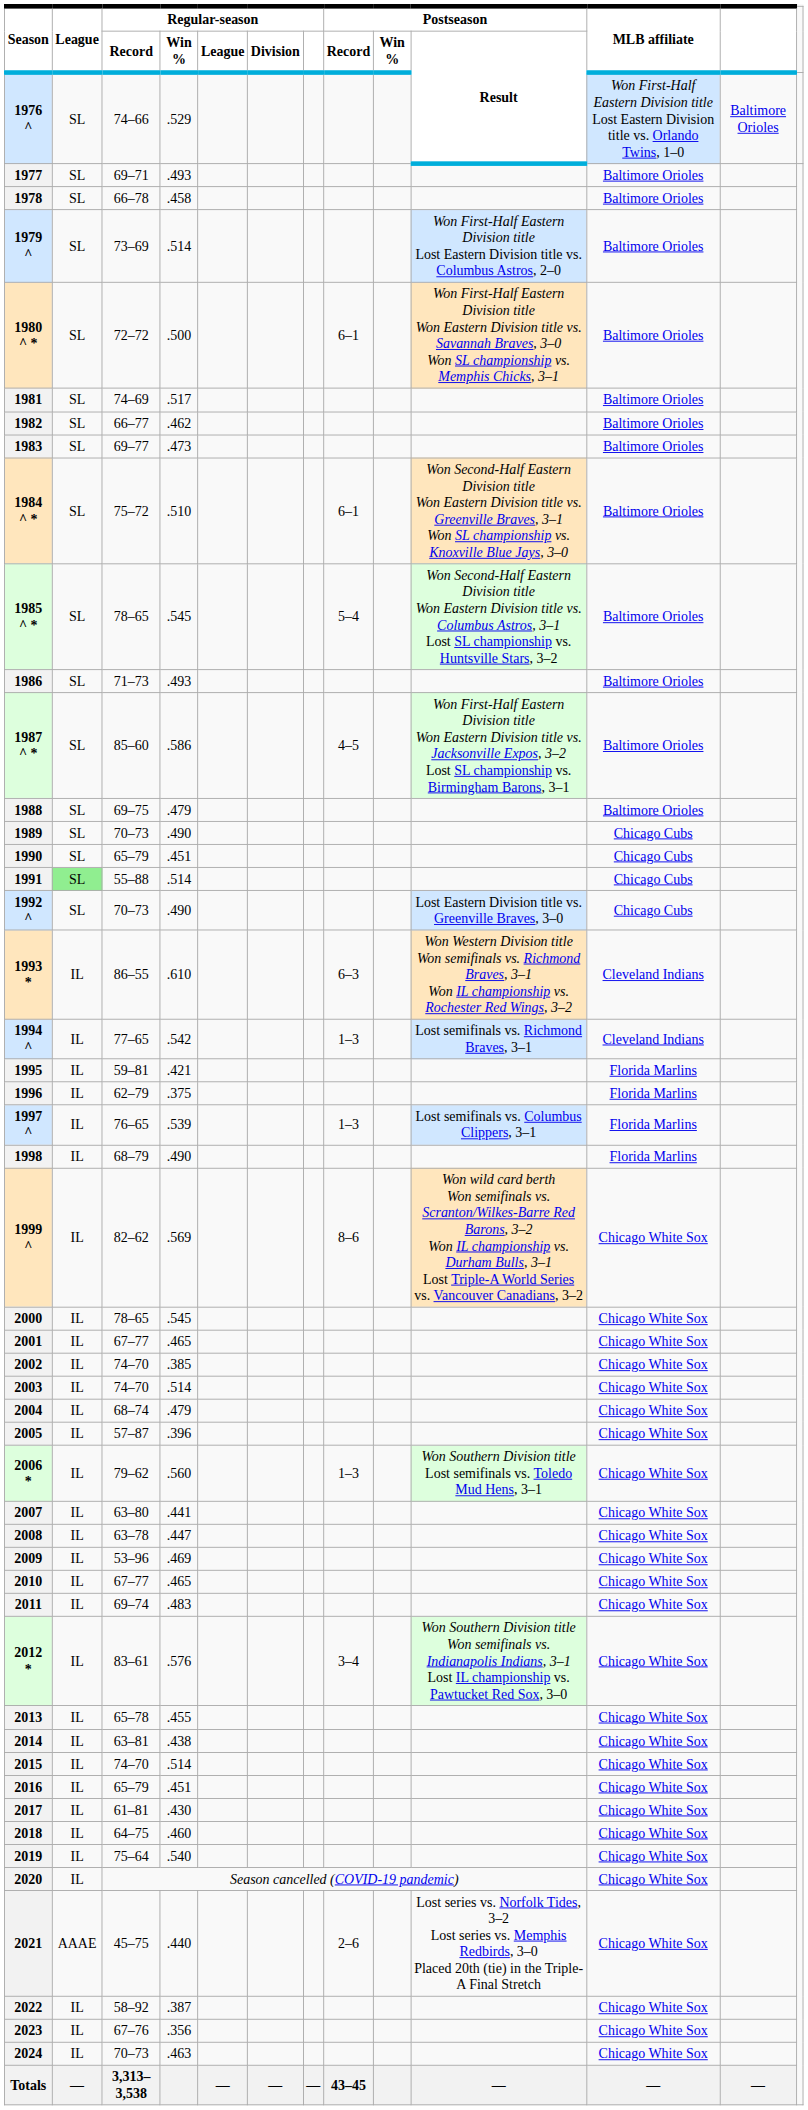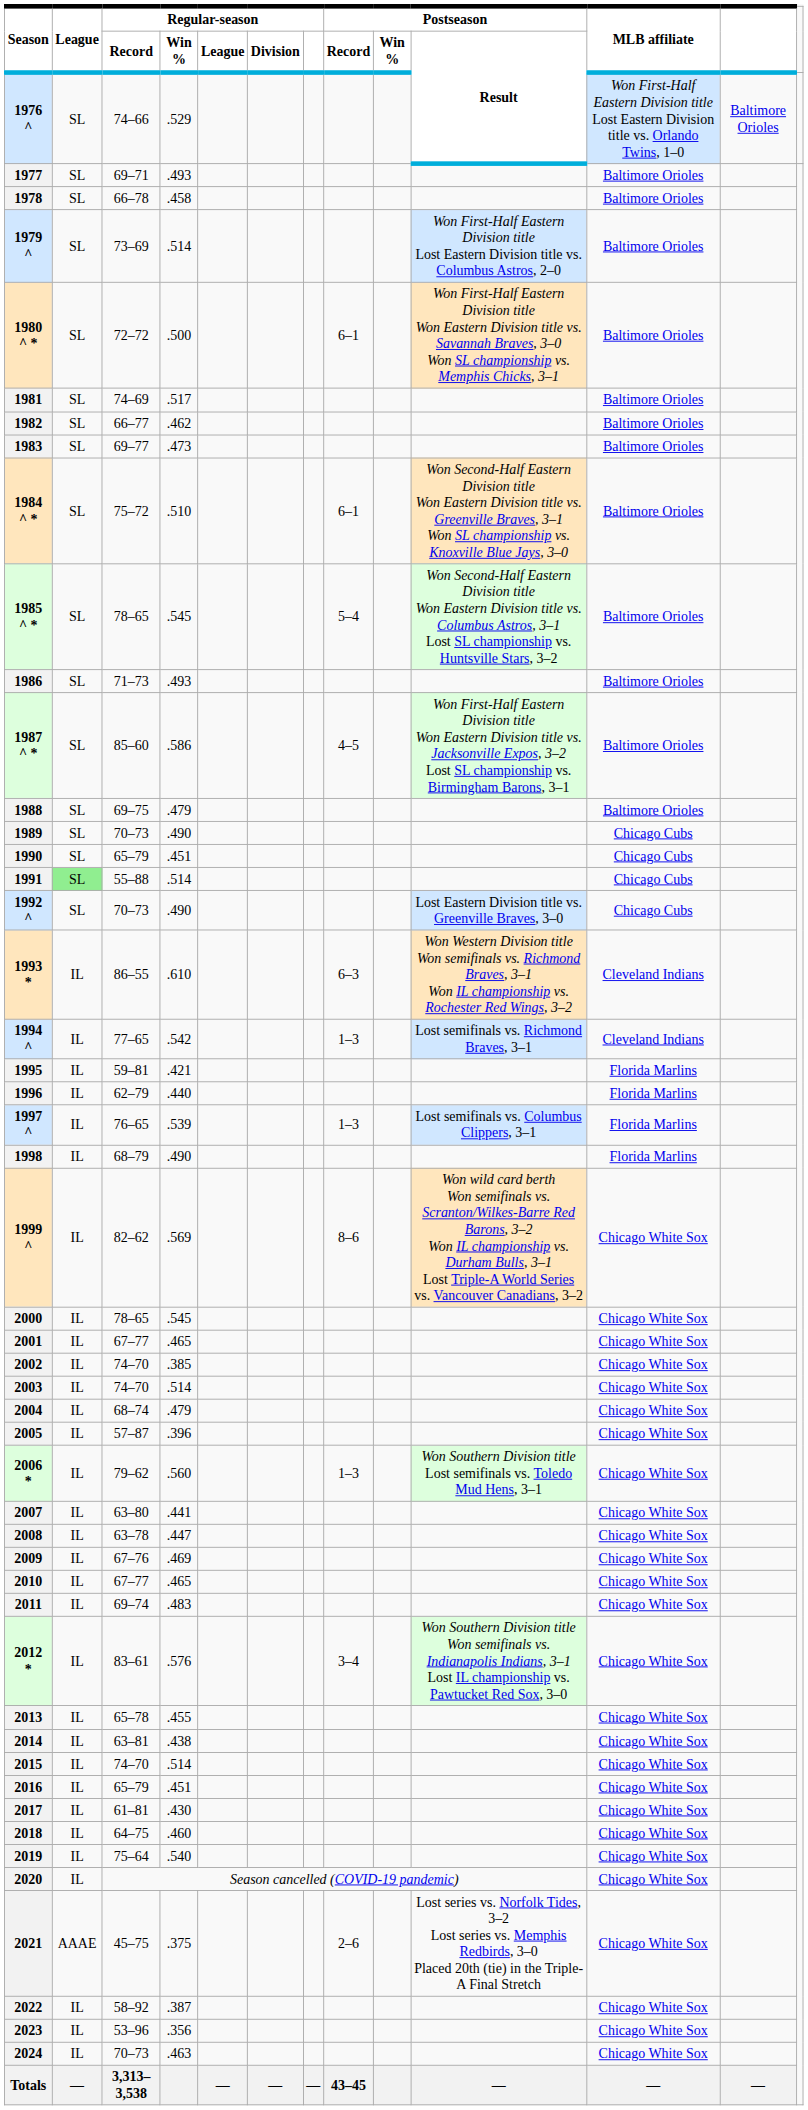 <table class="wikitable sortable plainrowheaders" style="font-size: 95%; text-align:center;">
 <tr>
 <th rowspan="2" scope="col" style="background-color:#ffffff; border-top:#000 5px solid; border-bottom:#00aedb 5px solid; color:#000000">Season</th>
 <th rowspan="2" scope="col" style="background-color:#ffffff; border-top:#000 5px solid; border-bottom:#00aedb 5px solid; color:#000000">League</th>
 <th colspan="5" scope="col" style="background-color:#ffffff; border-top:#000 5px solid; color:#000000">Regular-season</th>
 <th colspan="3" scope="col" style="background-color:#ffffff; border-top:#000 5px solid; color:#000000">Postseason</th>
 <th rowspan="2" scope="col" style="background-color:#ffffff; border-top:#000 5px solid; border-bottom:#00aedb 5px solid; color:#000000">MLB affiliate</th>
 <th class="unsortable" rowspan="2" scope="col" style="background-color:#ffffff; border-top:#000 5px solid; border-bottom:#00aedb 5px solid; color:#000000"></th>
 </tr>
 <tr>
 <th scope="col" style="background-color:#ffffff; border-bottom:#00aedb 5px solid; color:#000000">Record</th>
 <th scope="col" style="background-color:#ffffff; border-bottom:#00aedb 5px solid; color:#000000">Win %</th>
 <th scope="col" style="background-color:#ffffff; border-bottom:#00aedb 5px solid; color:#000000">League</th>
 <th scope="col" style="background-color:#ffffff; border-bottom:#00aedb 5px solid; color:#000000">Division</th>
 <th scope="col" style="background-color:#ffffff; border-bottom:#00aedb 5px solid; color:#000000"></th>
 <th scope="col" style="background-color:#ffffff; border-bottom:#00aedb 5px solid; color:#000000">Record</th>
 <th scope="col" style="background-color:#ffffff; border-bottom:#00aedb 5px solid; color:#000000">Win %</th>
 <th class="unsortable" rowspan="2" scope="col" style="background-color:#ffffff; border-bottom:#00aedb 5px solid; color:#000000">Result</th>
 </tr>
 <tr>
 <th scope="row" style="text-align:center; background:#D0E7FF">1976<br>^</th>
 <td>SL</td>
 <td>74–66</td>
 <td>.529</td>
 <td></td>
 <td></td>
 <td></td>
 <td></td>
 <td></td>
 <td bgcolor="#D0E7FF"><em>Won First-Half Eastern Division title</em><br>Lost Eastern Division title vs. <a href='#'>Orlando Twins</a>, 1–0</td>
 <td><a href='#'>Baltimore Orioles</a></td>
 <td></td>
 </tr>
 <tr>
 <th scope="row" style="text-align:center">1977</th>
 <td>SL</td>
 <td>69–71</td>
 <td>.493</td>
 <td></td>
 <td></td>
 <td></td>
 <td></td>
 <td></td>
 <td></td>
 <td><a href='#'>Baltimore Orioles</a></td>
 <td></td>
 </tr>
 <tr>
 <th scope="row" style="text-align:center">1978</th>
 <td>SL</td>
 <td>66–78</td>
 <td>.458</td>
 <td></td>
 <td></td>
 <td></td>
 <td></td>
 <td></td>
 <td></td>
 <td><a href='#'>Baltimore Orioles</a></td>
 <td></td>
 </tr>
 <tr>
 <th scope="row" style="text-align:center; background:#D0E7FF">1979<br>^</th>
 <td>SL</td>
 <td>73–69</td>
 <td>.514</td>
 <td></td>
 <td></td>
 <td></td>
 <td></td>
 <td></td>
 <td bgcolor="#D0E7FF"><em>Won First-Half Eastern Division title</em><br>Lost Eastern Division title vs. <a href='#'>Columbus Astros</a>, 2–0</td>
 <td><a href='#'>Baltimore Orioles</a></td>
 <td></td>
 </tr>
 <tr>
 <th scope="row" style="text-align:center; background:#FFE6BD">1980<br>^ * </th>
 <td>SL</td>
 <td>72–72</td>
 <td>.500</td>
 <td></td>
 <td></td>
 <td></td>
 <td>6–1</td>
 <td></td>
 <td bgcolor="#FFE6BD"><em>Won First-Half Eastern Division title</em><br><em>Won Eastern Division title vs. <a href='#'>Savannah Braves</a>, 3–0</em><br><em>Won <a href='#'>SL championship</a> vs. <a href='#'>Memphis Chicks</a>, 3–1</em></td>
 <td><a href='#'>Baltimore Orioles</a></td>
 <td></td>
 </tr>
 <tr>
 <th scope="row" style="text-align:center">1981</th>
 <td>SL</td>
 <td>74–69</td>
 <td>.517</td>
 <td></td>
 <td></td>
 <td></td>
 <td></td>
 <td></td>
 <td></td>
 <td><a href='#'>Baltimore Orioles</a></td>
 <td></td>
 </tr>
 <tr>
 <th scope="row" style="text-align:center">1982</th>
 <td>SL</td>
 <td>66–77</td>
 <td>.462</td>
 <td></td>
 <td></td>
 <td></td>
 <td></td>
 <td></td>
 <td></td>
 <td><a href='#'>Baltimore Orioles</a></td>
 <td></td>
 </tr>
 <tr>
 <th scope="row" style="text-align:center">1983</th>
 <td>SL</td>
 <td>69–77</td>
 <td>.473</td>
 <td></td>
 <td></td>
 <td></td>
 <td></td>
 <td></td>
 <td></td>
 <td><a href='#'>Baltimore Orioles</a></td>
 <td></td>
 </tr>
 <tr>
 <th scope="row" style="text-align:center; background:#FFE6BD">1984<br>^ * </th>
 <td>SL</td>
 <td>75–72</td>
 <td>.510</td>
 <td></td>
 <td></td>
 <td></td>
 <td>6–1</td>
 <td></td>
 <td bgcolor="#FFE6BD"><em>Won Second-Half Eastern Division title</em><br><em>Won Eastern Division title vs. <a href='#'>Greenville Braves</a>, 3–1</em><br><em>Won <a href='#'>SL championship</a> vs. <a href='#'>Knoxville Blue Jays</a>, 3–0</em></td>
 <td><a href='#'>Baltimore Orioles</a></td>
 <td></td>
 </tr>
 <tr>
 <th scope="row" style="text-align:center; background:#DDFFDD">1985<br>^ *</th>
 <td>SL</td>
 <td>78–65</td>
 <td>.545</td>
 <td></td>
 <td></td>
 <td></td>
 <td>5–4</td>
 <td></td>
 <td bgcolor="#DDFFDD"><em>Won Second-Half Eastern Division title</em><br><em>Won Eastern Division title vs. <a href='#'>Columbus Astros</a>, 3–1</em><br>Lost <a href='#'>SL championship</a> vs. <a href='#'>Huntsville Stars</a>, 3–2</td>
 <td><a href='#'>Baltimore Orioles</a></td>
 <td></td>
 </tr>
 <tr>
 <th scope="row" style="text-align:center">1986</th>
 <td>SL</td>
 <td>71–73</td>
 <td>.493</td>
 <td></td>
 <td></td>
 <td></td>
 <td></td>
 <td></td>
 <td></td>
 <td><a href='#'>Baltimore Orioles</a></td>
 <td></td>
 </tr>
 <tr>
 <th scope="row" style="text-align:center; background:#DDFFDD">1987<br>^ *</th>
 <td>SL</td>
 <td>85–60</td>
 <td>.586</td>
 <td></td>
 <td></td>
 <td></td>
 <td>4–5</td>
 <td></td>
 <td bgcolor="#DDFFDD"><em>Won First-Half Eastern Division title</em><br><em>Won Eastern Division title vs. <a href='#'>Jacksonville Expos</a>, 3–2</em><br>Lost <a href='#'>SL championship</a> vs. <a href='#'>Birmingham Barons</a>, 3–1</td>
 <td><a href='#'>Baltimore Orioles</a></td>
 <td></td>
 </tr>
 <tr>
 <th scope="row" style="text-align:center">1988</th>
 <td>SL</td>
 <td>69–75</td>
 <td>.479</td>
 <td></td>
 <td></td>
 <td></td>
 <td></td>
 <td></td>
 <td></td>
 <td><a href='#'>Baltimore Orioles</a></td>
 <td></td>
 </tr>
 <tr>
 <th scope="row" style="text-align:center">1989</th>
 <td>SL</td>
 <td>70–73</td>
 <td>.490</td>
 <td></td>
 <td></td>
 <td></td>
 <td></td>
 <td></td>
 <td></td>
 <td><a href='#'>Chicago Cubs</a></td>
 <td></td>
 </tr>
 <tr>
 <th scope="row" style="text-align:center">1990</th>
 <td>SL</td>
 <td>65–79</td>
 <td>.451</td>
 <td></td>
 <td></td>
 <td></td>
 <td></td>
 <td></td>
 <td></td>
 <td><a href='#'>Chicago Cubs</a></td>
 <td></td>
 </tr>
 <tr>
 <th scope="row" style="text-align:center">1991</th>
 <td style="background: lightgreen;">SL</td>
 <td>55–88</td>
 <td>.514</td>
 <td></td>
 <td></td>
 <td></td>
 <td></td>
 <td></td>
 <td></td>
 <td><a href='#'>Chicago Cubs</a></td>
 <td></td>
 </tr>
 <tr>
 <th scope="row" style="text-align:center; background:#D0E7FF">1992<br>^</th>
 <td>SL</td>
 <td>70–73</td>
 <td>.490</td>
 <td></td>
 <td></td>
 <td></td>
 <td></td>
 <td></td>
 <td bgcolor="#D0E7FF">Lost Eastern Division title vs. <a href='#'>Greenville Braves</a>, 3–0</td>
 <td><a href='#'>Chicago Cubs</a></td>
 <td></td>
 </tr>
 <tr>
 <th scope="row" style="text-align:center; background:#FFE6BD">1993<br>* </th>
 <td>IL</td>
 <td>86–55</td>
 <td>.610</td>
 <td></td>
 <td></td>
 <td></td>
 <td>6–3</td>
 <td></td>
 <td bgcolor="#FFE6BD"><em>Won Western Division title</em><br><em>Won semifinals vs. <a href='#'>Richmond Braves</a>, 3–1</em><br><em>Won <a href='#'>IL championship</a> vs. <a href='#'>Rochester Red Wings</a>, 3–2</em></td>
 <td><a href='#'>Cleveland Indians</a></td>
 <td></td>
 </tr>
 <tr>
 <th scope="row" style="text-align:center; background:#D0E7FF">1994<br>^</th>
 <td>IL</td>
 <td>77–65</td>
 <td>.542</td>
 <td></td>
 <td></td>
 <td></td>
 <td>1–3</td>
 <td></td>
 <td bgcolor="#D0E7FF">Lost semifinals vs. <a href='#'>Richmond Braves</a>, 3–1</td>
 <td><a href='#'>Cleveland Indians</a></td>
 <td></td>
 </tr>
 <tr>
 <th scope="row" style="text-align:center">1995</th>
 <td>IL</td>
 <td>59–81</td>
 <td>.421</td>
 <td></td>
 <td></td>
 <td></td>
 <td></td>
 <td></td>
 <td></td>
 <td><a href='#'>Florida Marlins</a></td>
 <td></td>
 </tr>
 <tr>
 <th scope="row" style="text-align:center">1996</th>
 <td>IL</td>
 <td>62–79</td>
-<td>.375</td>
+<td>.440</td>
 <td></td>
 <td></td>
 <td></td>
 <td></td>
 <td></td>
 <td></td>
 <td><a href='#'>Florida Marlins</a></td>
 <td></td>
 </tr>
 <tr>
 <th scope="row" style="text-align:center; background:#D0E7FF">1997<br>^</th>
 <td>IL</td>
 <td>76–65</td>
 <td>.539</td>
 <td></td>
 <td></td>
 <td></td>
 <td>1–3</td>
 <td></td>
 <td bgcolor="#D0E7FF">Lost semifinals vs. <a href='#'>Columbus Clippers</a>, 3–1</td>
 <td><a href='#'>Florida Marlins</a></td>
 <td></td>
 </tr>
 <tr>
 <th scope="row" style="text-align:center">1998</th>
 <td>IL</td>
 <td>68–79</td>
 <td>.490</td>
 <td></td>
 <td></td>
 <td></td>
 <td></td>
 <td></td>
 <td></td>
 <td><a href='#'>Florida Marlins</a></td>
 <td></td>
 </tr>
 <tr>
 <th scope="row" style="text-align:center; background:#FFE6BD">1999<br>^ </th>
 <td>IL</td>
 <td>82–62</td>
 <td>.569</td>
 <td></td>
 <td></td>
 <td></td>
 <td>8–6</td>
 <td></td>
 <td bgcolor="#FFE6BD"><em>Won wild card berth</em><br><em>Won semifinals vs. <a href='#'>Scranton/Wilkes-Barre Red Barons</a>, 3–2</em><br><em>Won <a href='#'>IL championship</a> vs. <a href='#'>Durham Bulls</a>, 3–1</em><br>Lost <a href='#'>Triple-A World Series</a> vs. <a href='#'>Vancouver Canadians</a>, 3–2</td>
 <td><a href='#'>Chicago White Sox</a></td>
 <td></td>
 </tr>
 <tr>
 <th scope="row" style="text-align:center">2000</th>
 <td>IL</td>
 <td>78–65</td>
 <td>.545</td>
 <td></td>
 <td></td>
 <td></td>
 <td></td>
 <td></td>
 <td></td>
 <td><a href='#'>Chicago White Sox</a></td>
 <td></td>
 </tr>
 <tr>
 <th scope="row" style="text-align:center">2001</th>
 <td>IL</td>
 <td>67–77</td>
 <td>.465</td>
 <td></td>
 <td></td>
 <td></td>
 <td></td>
 <td></td>
 <td></td>
 <td><a href='#'>Chicago White Sox</a></td>
 <td></td>
 </tr>
 <tr>
 <th scope="row" style="text-align:center">2002</th>
 <td>IL</td>
 <td>74–70</td>
 <td>.385</td>
 <td></td>
 <td></td>
 <td></td>
 <td></td>
 <td></td>
 <td></td>
 <td><a href='#'>Chicago White Sox</a></td>
 <td></td>
 </tr>
 <tr>
 <th scope="row" style="text-align:center">2003</th>
 <td>IL</td>
 <td>74–70</td>
 <td>.514</td>
 <td></td>
 <td></td>
 <td></td>
 <td></td>
 <td></td>
 <td></td>
 <td><a href='#'>Chicago White Sox</a></td>
 <td></td>
 </tr>
 <tr>
 <th scope="row" style="text-align:center">2004</th>
 <td>IL</td>
 <td>68–74</td>
 <td>.479</td>
 <td></td>
 <td></td>
 <td></td>
 <td></td>
 <td></td>
 <td></td>
 <td><a href='#'>Chicago White Sox</a></td>
 <td></td>
 </tr>
 <tr>
 <th scope="row" style="text-align:center">2005</th>
 <td>IL</td>
 <td>57–87</td>
 <td>.396</td>
 <td></td>
 <td></td>
 <td></td>
 <td></td>
 <td></td>
 <td></td>
 <td><a href='#'>Chicago White Sox</a></td>
 <td></td>
 </tr>
 <tr>
 <th scope="row" style="text-align:center; background:#DDFFDD">2006<br>*</th>
 <td>IL</td>
 <td>79–62</td>
 <td>.560</td>
 <td></td>
 <td></td>
 <td></td>
 <td>1–3</td>
 <td></td>
 <td bgcolor="#DDFFDD"><em>Won Southern Division title</em><br>Lost semifinals vs. <a href='#'>Toledo Mud Hens</a>, 3–1</td>
 <td><a href='#'>Chicago White Sox</a></td>
 <td></td>
 </tr>
 <tr>
 <th scope="row" style="text-align:center">2007</th>
 <td>IL</td>
 <td>63–80</td>
 <td>.441</td>
 <td></td>
 <td></td>
 <td></td>
 <td></td>
 <td></td>
 <td></td>
 <td><a href='#'>Chicago White Sox</a></td>
 <td></td>
 </tr>
 <tr>
 <th scope="row" style="text-align:center">2008</th>
 <td>IL</td>
 <td>63–78</td>
 <td>.447</td>
 <td></td>
 <td></td>
 <td></td>
 <td></td>
 <td></td>
 <td></td>
 <td><a href='#'>Chicago White Sox</a></td>
 <td></td>
 </tr>
 <tr>
 <th scope="row" style="text-align:center">2009</th>
 <td>IL</td>
-<td>53–96</td>
+<td>67–76</td>
 <td>.469</td>
 <td></td>
 <td></td>
 <td></td>
 <td></td>
 <td></td>
 <td></td>
 <td><a href='#'>Chicago White Sox</a></td>
 <td></td>
 </tr>
 <tr>
 <th scope="row" style="text-align:center">2010</th>
 <td>IL</td>
 <td>67–77</td>
 <td>.465</td>
 <td></td>
 <td></td>
 <td></td>
 <td></td>
 <td></td>
 <td></td>
 <td><a href='#'>Chicago White Sox</a></td>
 <td></td>
 </tr>
 <tr>
 <th scope="row" style="text-align:center">2011</th>
 <td>IL</td>
 <td>69–74</td>
 <td>.483</td>
 <td></td>
 <td></td>
 <td></td>
 <td></td>
 <td></td>
 <td></td>
 <td><a href='#'>Chicago White Sox</a></td>
 <td></td>
 </tr>
 <tr>
 <th scope="row" style="text-align:center; background:#DDFFDD">2012<br>*</th>
 <td>IL</td>
 <td>83–61</td>
 <td>.576</td>
 <td></td>
 <td></td>
 <td></td>
 <td>3–4</td>
 <td></td>
 <td bgcolor="#DDFFDD"><em>Won Southern Division title</em><br><em>Won semifinals vs. <a href='#'>Indianapolis Indians</a>, 3–1</em><br>Lost <a href='#'>IL championship</a> vs. <a href='#'>Pawtucket Red Sox</a>, 3–0</td>
 <td><a href='#'>Chicago White Sox</a></td>
 <td></td>
 </tr>
 <tr>
 <th scope="row" style="text-align:center">2013</th>
 <td>IL</td>
 <td>65–78</td>
 <td>.455</td>
 <td></td>
 <td></td>
 <td></td>
 <td></td>
 <td></td>
 <td></td>
 <td><a href='#'>Chicago White Sox</a></td>
 <td></td>
 </tr>
 <tr>
 <th scope="row" style="text-align:center">2014</th>
 <td>IL</td>
 <td>63–81</td>
 <td>.438</td>
 <td></td>
 <td></td>
 <td></td>
 <td></td>
 <td></td>
 <td></td>
 <td><a href='#'>Chicago White Sox</a></td>
 <td></td>
 </tr>
 <tr>
 <th scope="row" style="text-align:center">2015</th>
 <td>IL</td>
 <td>74–70</td>
 <td>.514</td>
 <td></td>
 <td></td>
 <td></td>
 <td></td>
 <td></td>
 <td></td>
 <td><a href='#'>Chicago White Sox</a></td>
 <td></td>
 </tr>
 <tr>
 <th scope="row" style="text-align:center">2016</th>
 <td>IL</td>
 <td>65–79</td>
 <td>.451</td>
 <td></td>
 <td></td>
 <td></td>
 <td></td>
 <td></td>
 <td></td>
 <td><a href='#'>Chicago White Sox</a></td>
 <td></td>
 </tr>
 <tr>
 <th scope="row" style="text-align:center">2017</th>
 <td>IL</td>
 <td>61–81</td>
 <td>.430</td>
 <td></td>
 <td></td>
 <td></td>
 <td></td>
 <td></td>
 <td></td>
 <td><a href='#'>Chicago White Sox</a></td>
 <td></td>
 </tr>
 <tr>
 <th scope="row" style="text-align:center">2018</th>
 <td>IL</td>
 <td>64–75</td>
 <td>.460</td>
 <td></td>
 <td></td>
 <td></td>
 <td></td>
 <td></td>
 <td></td>
 <td><a href='#'>Chicago White Sox</a></td>
 <td></td>
 </tr>
 <tr>
 <th scope="row" style="text-align:center">2019</th>
 <td>IL</td>
 <td>75–64</td>
 <td>.540</td>
 <td></td>
 <td></td>
 <td></td>
 <td></td>
 <td></td>
 <td></td>
 <td><a href='#'>Chicago White Sox</a></td>
 <td></td>
 </tr>
 <tr>
 <th scope="row" style="text-align:center">2020</th>
 <td>IL</td>
 <td colspan="8"><em>Season cancelled (<a href='#'>COVID-19 pandemic</a>)</em></td>
 <td><a href='#'>Chicago White Sox</a></td>
 <td></td>
 </tr>
 <tr>
 <th scope="row" style="text-align:center">2021</th>
 <td>AAAE</td>
 <td>45–75</td>
-<td>.440</td>
+<td>.375</td>
 <td></td>
 <td></td>
 <td></td>
 <td>2–6</td>
 <td></td>
 <td>Lost series vs. <a href='#'>Norfolk Tides</a>, 3–2<br>Lost series vs. <a href='#'>Memphis Redbirds</a>, 3–0<br>Placed 20th (tie) in the Triple-A Final Stretch</td>
 <td><a href='#'>Chicago White Sox</a></td>
 <td></td>
 </tr>
 <tr>
 <th scope="row" style="text-align:center">2022</th>
 <td>IL</td>
 <td>58–92</td>
 <td>.387</td>
 <td></td>
 <td></td>
 <td></td>
 <td></td>
 <td></td>
 <td></td>
 <td><a href='#'>Chicago White Sox</a></td>
 <td></td>
 </tr>
 <tr>
 <th scope="row" style="text-align:center">2023</th>
 <td>IL</td>
-<td>67–76</td>
+<td>53–96</td>
 <td>.356</td>
 <td></td>
 <td></td>
 <td></td>
 <td></td>
 <td></td>
 <td></td>
 <td><a href='#'>Chicago White Sox</a></td>
 <td></td>
 </tr>
 <tr>
 <th scope="row" style="text-align:center">2024</th>
 <td>IL</td>
 <td>70–73</td>
 <td>.463</td>
 <td></td>
 <td></td>
 <td></td>
 <td></td>
 <td></td>
 <td></td>
 <td><a href='#'>Chicago White Sox</a></td>
 <td></td>
 </tr>
 <tr class="sortbottom">
 <th scope="row" style="text-align:center"><strong>Totals</strong></th>
 <th>—</th>
 <th>3,313–3,538</th>
 <th></th>
 <th>—</th>
 <th>—</th>
 <th>—</th>
 <th>43–45</th>
 <th></th>
 <th>—</th>
 <th>—</th>
 <th>—</th>
 </tr>
 </table>
